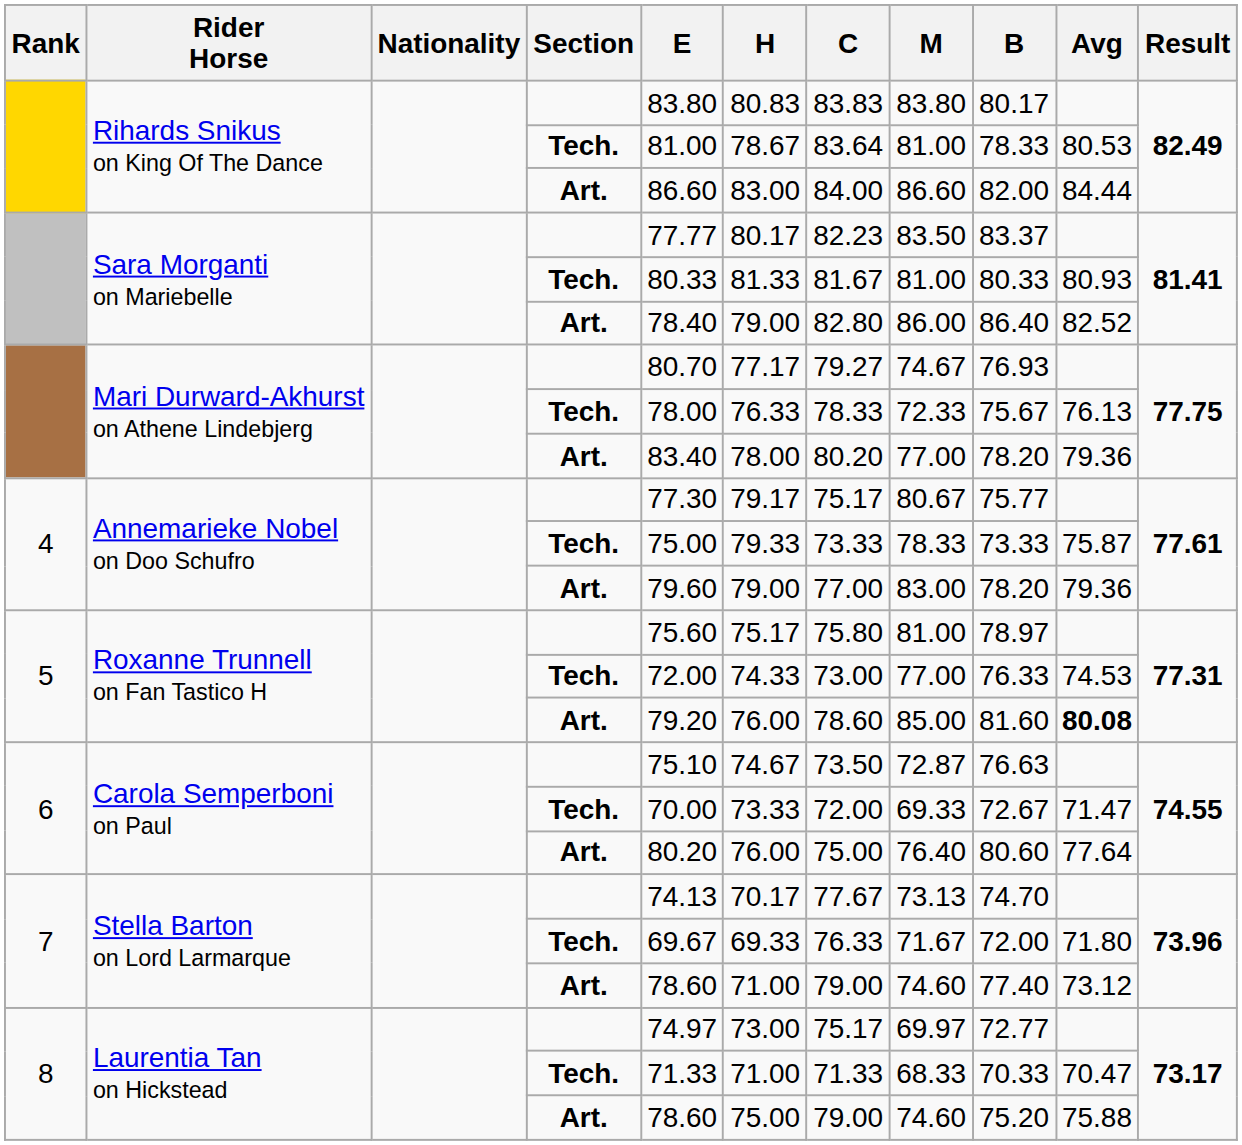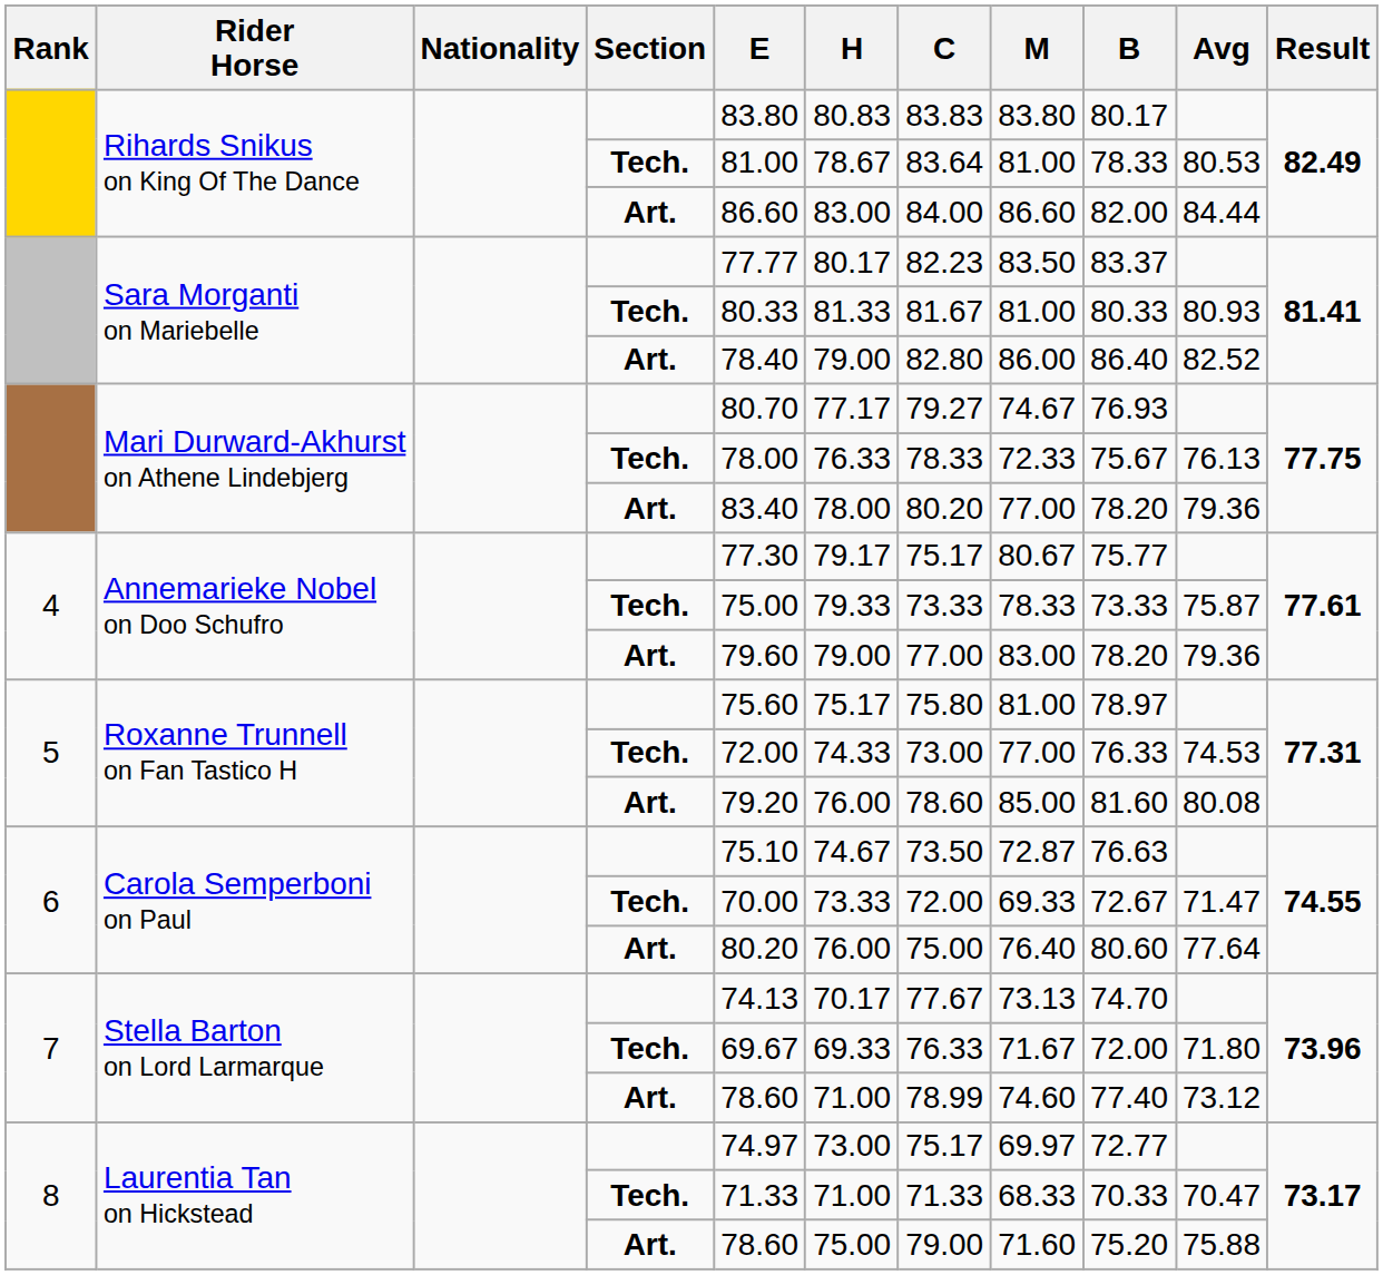 <table class="wikitable sortable" style="text-align:center; font-size:90%">
 <tr>
 <th>Rank</th>
 <th>Rider  <br> Horse</th>
 <th>Nationality</th>
 <th>Section</th>
 <th>E</th>
 <th>H</th>
 <th>C</th>
 <th>M</th>
 <th>B</th>
 <th>Avg</th>
 <th>Result</th>
 </tr>
 <tr>
 <td rowspan="3" bgcolor=gold></td>
 <td rowspan="3" align="left"><a href='#'>Rihards Snikus</a> <br> <small> on King Of The Dance </small></td>
 <td rowspan="3" align="left"></td>
 <td></td>
 <td>83.80</td>
 <td>80.83</td>
 <td>83.83</td>
 <td>83.80</td>
 <td>80.17</td>
 <td></td>
 <td rowspan="3"><strong>82.49</strong></td>
 </tr>
 <tr>
 <td><strong>Tech.</strong></td>
 <td>81.00</td>
 <td>78.67</td>
 <td>83.64</td>
 <td>81.00</td>
 <td>78.33</td>
 <td>80.53</td>
 </tr>
 <tr>
 <td><strong>Art.</strong></td>
 <td>86.60</td>
 <td>83.00</td>
 <td>84.00</td>
 <td>86.60</td>
 <td>82.00</td>
 <td>84.44</td>
 </tr>
 <tr>
 <td rowspan="3" bgcolor=silver></td>
 <td rowspan="3" align="left"><a href='#'>Sara Morganti</a> <br> <small> on Mariebelle </small></td>
 <td rowspan="3" align="left"></td>
 <td></td>
 <td>77.77</td>
 <td>80.17</td>
 <td>82.23</td>
 <td>83.50</td>
 <td>83.37</td>
 <td></td>
 <td rowspan="3"><strong>81.41</strong></td>
 </tr>
 <tr>
 <td><strong>Tech.</strong></td>
 <td>80.33</td>
 <td>81.33</td>
 <td>81.67</td>
 <td>81.00</td>
 <td>80.33</td>
 <td>80.93</td>
 </tr>
 <tr>
 <td><strong>Art.</strong></td>
 <td>78.40</td>
 <td>79.00</td>
 <td>82.80</td>
 <td>86.00</td>
 <td>86.40</td>
 <td>82.52</td>
 </tr>
 <tr>
 <td rowspan="3" bgcolor=A77044></td>
 <td rowspan="3" align="left"><a href='#'>Mari Durward-Akhurst</a> <br> <small> on Athene Lindebjerg </small></td>
 <td rowspan="3" align="left"></td>
 <td></td>
 <td>80.70</td>
 <td>77.17</td>
 <td>79.27</td>
 <td>74.67</td>
 <td>76.93</td>
 <td></td>
 <td rowspan="3"><strong>77.75</strong></td>
 </tr>
 <tr>
 <td><strong>Tech.</strong></td>
 <td>78.00</td>
 <td>76.33</td>
 <td>78.33</td>
 <td>72.33</td>
 <td>75.67</td>
 <td>76.13</td>
 </tr>
 <tr>
 <td><strong>Art.</strong></td>
 <td>83.40</td>
 <td>78.00</td>
 <td>80.20</td>
 <td>77.00</td>
 <td>78.20</td>
 <td>79.36</td>
 </tr>
 <tr>
 <td rowspan="3">4</td>
 <td rowspan="3" align="left"><a href='#'>Annemarieke Nobel</a> <br> <small> on Doo Schufro </small></td>
 <td rowspan="3" align="left"></td>
 <td></td>
 <td>77.30</td>
 <td>79.17</td>
 <td>75.17</td>
 <td>80.67</td>
 <td>75.77</td>
 <td></td>
 <td rowspan="3"><strong>77.61</strong></td>
 </tr>
 <tr>
 <td><strong>Tech.</strong></td>
 <td>75.00</td>
 <td>79.33</td>
 <td>73.33</td>
 <td>78.33</td>
 <td>73.33</td>
 <td>75.87</td>
 </tr>
 <tr>
 <td><strong>Art.</strong></td>
 <td>79.60</td>
 <td>79.00</td>
 <td>77.00</td>
 <td>83.00</td>
 <td>78.20</td>
 <td>79.36</td>
 </tr>
 <tr>
 <td rowspan="3">5</td>
 <td rowspan="3" align="left"><a href='#'>Roxanne Trunnell</a> <br> <small> on Fan Tastico H </small></td>
 <td rowspan="3" align="left"></td>
 <td></td>
 <td>75.60</td>
 <td>75.17</td>
 <td>75.80</td>
 <td>81.00</td>
 <td>78.97</td>
 <td></td>
 <td rowspan="3"><strong>77.31</strong></td>
 </tr>
 <tr>
 <td><strong>Tech.</strong></td>
 <td>72.00</td>
 <td>74.33</td>
 <td>73.00</td>
 <td>77.00</td>
 <td>76.33</td>
 <td>74.53</td>
 </tr>
 <tr>
 <td><strong>Art.</strong></td>
 <td>79.20</td>
 <td>76.00</td>
 <td>78.60</td>
 <td>85.00</td>
 <td>81.60</td>
-<td><strong>80.08</strong></td>
+<td>80.08</td>
 </tr>
 <tr>
 <td rowspan="3">6</td>
 <td rowspan="3" align="left"><a href='#'>Carola Semperboni</a> <br> <small> on Paul </small></td>
 <td rowspan="3" align="left"></td>
 <td></td>
 <td>75.10</td>
 <td>74.67</td>
 <td>73.50</td>
 <td>72.87</td>
 <td>76.63</td>
 <td></td>
 <td rowspan="3"><strong>74.55</strong></td>
 </tr>
 <tr>
 <td><strong>Tech.</strong></td>
 <td>70.00</td>
 <td>73.33</td>
 <td>72.00</td>
 <td>69.33</td>
 <td>72.67</td>
 <td>71.47</td>
 </tr>
 <tr>
 <td><strong>Art.</strong></td>
 <td>80.20</td>
 <td>76.00</td>
 <td>75.00</td>
 <td>76.40</td>
 <td>80.60</td>
 <td>77.64</td>
 </tr>
 <tr>
 <td rowspan="3">7</td>
 <td rowspan="3" align="left"><a href='#'>Stella Barton</a> <br> <small> on Lord Larmarque </small></td>
 <td rowspan="3" align="left"></td>
 <td></td>
 <td>74.13</td>
 <td>70.17</td>
 <td>77.67</td>
 <td>73.13</td>
 <td>74.70</td>
 <td></td>
 <td rowspan="3"><strong>73.96</strong></td>
 </tr>
 <tr>
 <td><strong>Tech.</strong></td>
 <td>69.67</td>
 <td>69.33</td>
 <td>76.33</td>
 <td>71.67</td>
 <td>72.00</td>
 <td>71.80</td>
 </tr>
 <tr>
 <td><strong>Art.</strong></td>
 <td>78.60</td>
 <td>71.00</td>
-<td>79.00</td>
+<td>78.99</td>
 <td>74.60</td>
 <td>77.40</td>
 <td>73.12</td>
 </tr>
 <tr>
 <td rowspan="3">8</td>
 <td rowspan="3" align="left"><a href='#'>Laurentia Tan</a> <br> <small> on Hickstead </small></td>
 <td rowspan="3" align="left"></td>
 <td></td>
 <td>74.97</td>
 <td>73.00</td>
 <td>75.17</td>
 <td>69.97</td>
 <td>72.77</td>
 <td></td>
 <td rowspan="3"><strong>73.17</strong></td>
 </tr>
 <tr>
 <td><strong>Tech.</strong></td>
 <td>71.33</td>
 <td>71.00</td>
 <td>71.33</td>
 <td>68.33</td>
 <td>70.33</td>
 <td>70.47</td>
 </tr>
 <tr>
 <td><strong>Art.</strong></td>
 <td>78.60</td>
 <td>75.00</td>
 <td>79.00</td>
-<td>74.60</td>
+<td>71.60</td>
 <td>75.20</td>
 <td>75.88</td>
 </tr>
 </table>
